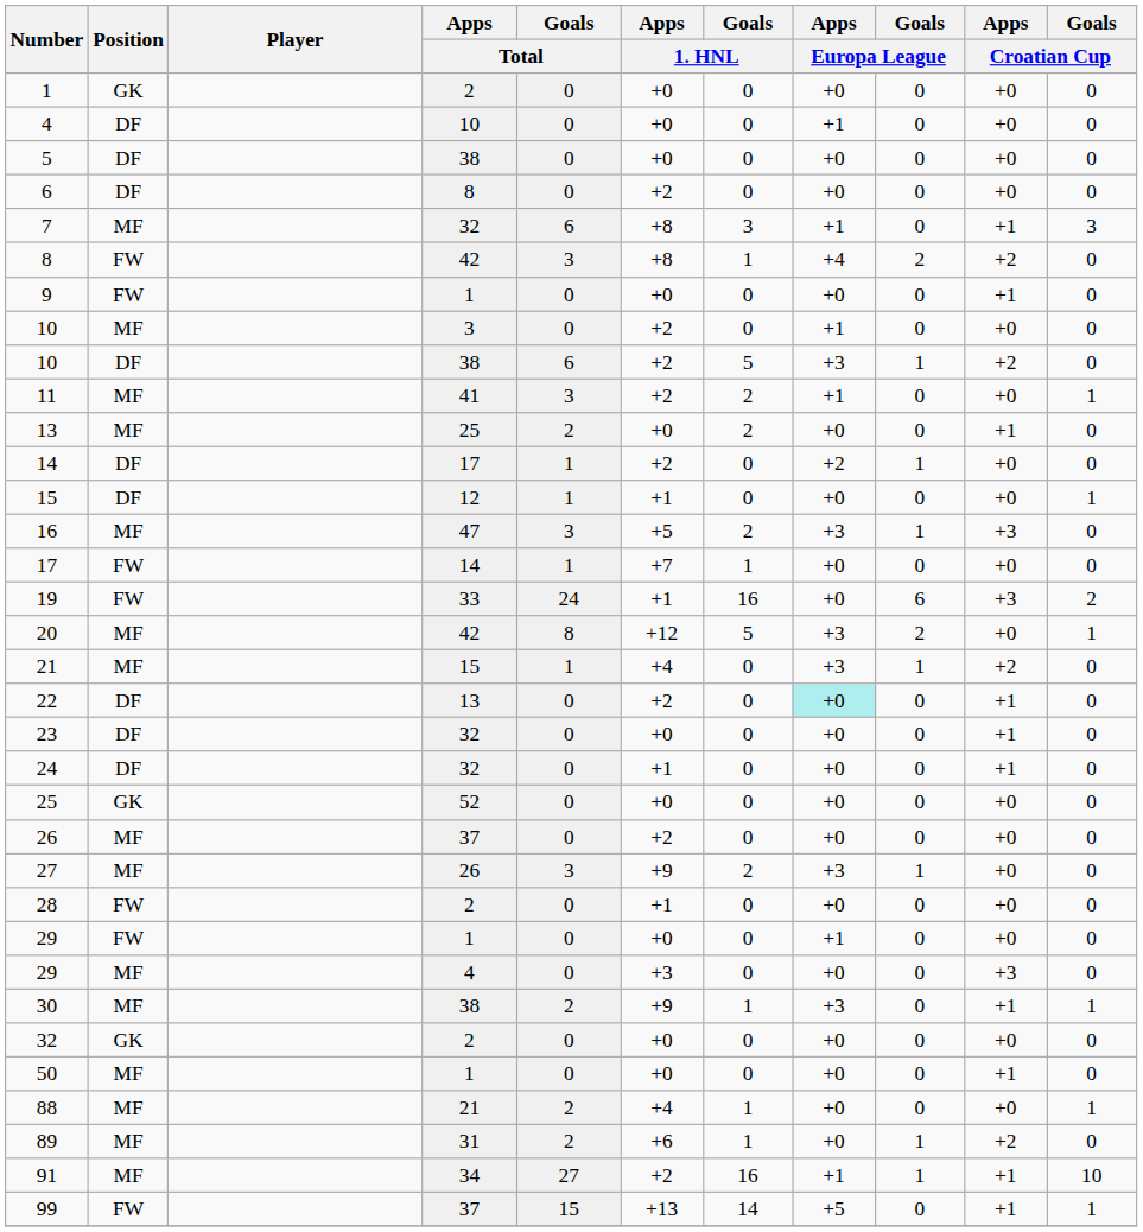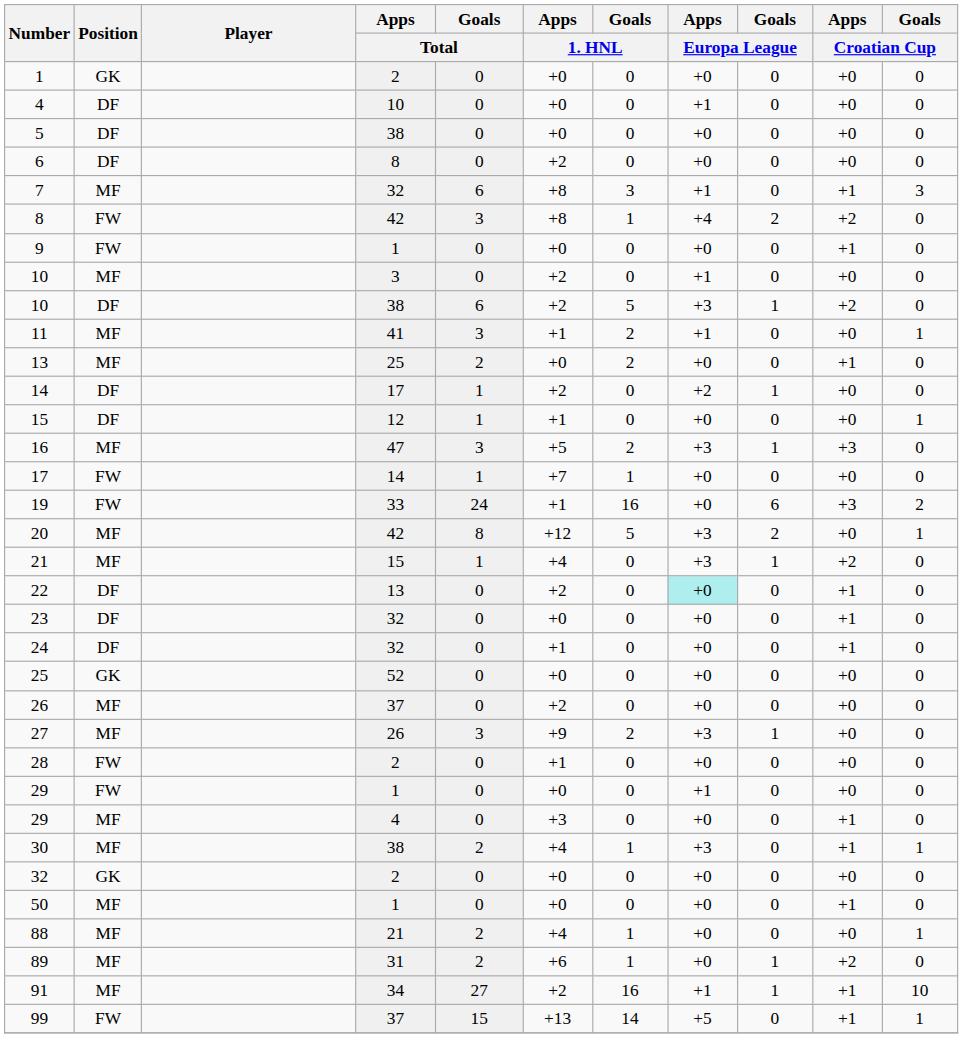 <table class="wikitable sortable" style="font-size: 95%; text-align: center;">
 <tr>
 <th width=40 rowspan="2" align="center">Number</th>
 <th width=40 rowspan="2" align="center">Position</th>
 <th width=180 rowspan="2" align="center">Player</th>
 <th>Apps</th>
 <th>Goals</th>
 <th>Apps</th>
 <th>Goals</th>
 <th>Apps</th>
 <th>Goals</th>
 <th>Apps</th>
 <th>Goals</th>
 </tr>
 <tr>
 <th class="unsortable" width=140 colspan="2" align="center">Total</th>
 <th class="unsortable" width=120 colspan="2" align="center"><a href='#'>1. HNL</a></th>
 <th class="unsortable" width=120 colspan="2" align="center"><a href='#'>Europa League</a></th>
 <th class="unsortable" width=120 colspan="2" align="center"><a href='#'>Croatian Cup</a></th>
 </tr>
 <tr>
 <td>1</td>
 <td>GK</td>
 <td style="text-align:left;"> </td>
 <td style="background: #F0F0F0">2</td>
 <td style="background: #F0F0F0">0</td>
 <td>+0</td>
 <td>0</td>
 <td>+0</td>
 <td>0</td>
 <td>+0</td>
 <td>0</td>
 </tr>
 <tr>
 <td>4</td>
 <td>DF</td>
 <td style="text-align:left;"> </td>
 <td style="background: #F0F0F0">10</td>
 <td style="background: #F0F0F0">0</td>
 <td>+0</td>
 <td>0</td>
 <td>+1</td>
 <td>0</td>
 <td>+0</td>
 <td>0</td>
 </tr>
 <tr>
 <td>5</td>
 <td>DF</td>
 <td style="text-align:left;"> </td>
 <td style="background: #F0F0F0">38</td>
 <td style="background: #F0F0F0">0</td>
 <td>+0</td>
 <td>0</td>
 <td>+0</td>
 <td>0</td>
 <td>+0</td>
 <td>0</td>
 </tr>
 <tr>
 <td>6</td>
 <td>DF</td>
 <td style="text-align:left;"> </td>
 <td style="background: #F0F0F0">8</td>
 <td style="background: #F0F0F0">0</td>
 <td>+2</td>
 <td>0</td>
 <td>+0</td>
 <td>0</td>
 <td>+0</td>
 <td>0</td>
 </tr>
 <tr>
 <td>7</td>
 <td>MF</td>
 <td style="text-align:left;"> </td>
 <td style="background: #F0F0F0">32</td>
 <td style="background: #F0F0F0">6</td>
 <td>+8</td>
 <td>3</td>
 <td>+1</td>
 <td>0</td>
 <td>+1</td>
 <td>3</td>
 </tr>
 <tr>
 <td>8</td>
 <td>FW</td>
 <td style="text-align:left;"> </td>
 <td style="background: #F0F0F0">42</td>
 <td style="background: #F0F0F0">3</td>
 <td>+8</td>
 <td>1</td>
 <td>+4</td>
 <td>2</td>
 <td>+2</td>
 <td>0</td>
 </tr>
 <tr>
 <td>9</td>
 <td>FW</td>
 <td style="text-align:left;"> </td>
 <td style="background: #F0F0F0">1</td>
 <td style="background: #F0F0F0">0</td>
 <td>+0</td>
 <td>0</td>
 <td>+0</td>
 <td>0</td>
 <td>+1</td>
 <td>0</td>
 </tr>
 <tr>
 <td>10</td>
 <td>MF</td>
 <td style="text-align:left;"> </td>
 <td style="background: #F0F0F0">3</td>
 <td style="background: #F0F0F0">0</td>
 <td>+2</td>
 <td>0</td>
 <td>+1</td>
 <td>0</td>
 <td>+0</td>
 <td>0</td>
 </tr>
 <tr>
 <td>10</td>
 <td>DF</td>
 <td style="text-align:left;"> </td>
 <td style="background: #F0F0F0">38</td>
 <td style="background: #F0F0F0">6</td>
 <td>+2</td>
 <td>5</td>
 <td>+3</td>
 <td>1</td>
 <td>+2</td>
 <td>0</td>
 </tr>
 <tr>
 <td>11</td>
 <td>MF</td>
 <td style="text-align:left;"> </td>
 <td style="background: #F0F0F0">41</td>
 <td style="background: #F0F0F0">3</td>
-<td>+2</td>
+<td>+1</td>
 <td>2</td>
 <td>+1</td>
 <td>0</td>
 <td>+0</td>
 <td>1</td>
 </tr>
 <tr>
 <td>13</td>
 <td>MF</td>
 <td style="text-align:left;"> </td>
 <td style="background: #F0F0F0">25</td>
 <td style="background: #F0F0F0">2</td>
 <td>+0</td>
 <td>2</td>
 <td>+0</td>
 <td>0</td>
 <td>+1</td>
 <td>0</td>
 </tr>
 <tr>
 <td>14</td>
 <td>DF</td>
 <td style="text-align:left;"> </td>
 <td style="background: #F0F0F0">17</td>
 <td style="background: #F0F0F0">1</td>
 <td>+2</td>
 <td>0</td>
 <td>+2</td>
 <td>1</td>
 <td>+0</td>
 <td>0</td>
 </tr>
 <tr>
 <td>15</td>
 <td>DF</td>
 <td style="text-align:left;"> </td>
 <td style="background: #F0F0F0">12</td>
 <td style="background: #F0F0F0">1</td>
 <td>+1</td>
 <td>0</td>
 <td>+0</td>
 <td>0</td>
 <td>+0</td>
 <td>1</td>
 </tr>
 <tr>
 <td>16</td>
 <td>MF</td>
 <td style="text-align:left;"> </td>
 <td style="background: #F0F0F0">47</td>
 <td style="background: #F0F0F0">3</td>
 <td>+5</td>
 <td>2</td>
 <td>+3</td>
 <td>1</td>
 <td>+3</td>
 <td>0</td>
 </tr>
 <tr>
 <td>17</td>
 <td>FW</td>
 <td style="text-align:left;"> </td>
 <td style="background: #F0F0F0">14</td>
 <td style="background: #F0F0F0">1</td>
 <td>+7</td>
 <td>1</td>
 <td>+0</td>
 <td>0</td>
 <td>+0</td>
 <td>0</td>
 </tr>
 <tr>
 <td>19</td>
 <td>FW</td>
 <td style="text-align:left;"> </td>
 <td style="background: #F0F0F0">33</td>
 <td style="background: #F0F0F0">24</td>
 <td>+1</td>
 <td>16</td>
 <td>+0</td>
 <td>6</td>
 <td>+3</td>
 <td>2</td>
 </tr>
 <tr>
 <td>20</td>
 <td>MF</td>
 <td style="text-align:left;"> </td>
 <td style="background: #F0F0F0">42</td>
 <td style="background: #F0F0F0">8</td>
 <td>+12</td>
 <td>5</td>
 <td>+3</td>
 <td>2</td>
 <td>+0</td>
 <td>1</td>
 </tr>
 <tr>
 <td>21</td>
 <td>MF</td>
 <td style="text-align:left;"> </td>
 <td style="background: #F0F0F0">15</td>
 <td style="background: #F0F0F0">1</td>
 <td>+4</td>
 <td>0</td>
 <td>+3</td>
 <td>1</td>
 <td>+2</td>
 <td>0</td>
 </tr>
 <tr>
 <td>22</td>
 <td>DF</td>
 <td style="text-align:left;"> </td>
 <td style="background: #F0F0F0">13</td>
 <td style="background: #F0F0F0">0</td>
 <td>+2</td>
 <td>0</td>
 <td style="background: paleturquoise;">+0</td>
 <td>0</td>
 <td>+1</td>
 <td>0</td>
 </tr>
 <tr>
 <td>23</td>
 <td>DF</td>
 <td style="text-align:left;"> </td>
 <td style="background: #F0F0F0">32</td>
 <td style="background: #F0F0F0">0</td>
 <td>+0</td>
 <td>0</td>
 <td>+0</td>
 <td>0</td>
 <td>+1</td>
 <td>0</td>
 </tr>
 <tr>
 <td>24</td>
 <td>DF</td>
 <td style="text-align:left;"> </td>
 <td style="background: #F0F0F0">32</td>
 <td style="background: #F0F0F0">0</td>
 <td>+1</td>
 <td>0</td>
 <td>+0</td>
 <td>0</td>
 <td>+1</td>
 <td>0</td>
 </tr>
 <tr>
 <td>25</td>
 <td>GK</td>
 <td style="text-align:left;"> </td>
 <td style="background: #F0F0F0">52</td>
 <td style="background: #F0F0F0">0</td>
 <td>+0</td>
 <td>0</td>
 <td>+0</td>
 <td>0</td>
 <td>+0</td>
 <td>0</td>
 </tr>
 <tr>
 <td>26</td>
 <td>MF</td>
 <td style="text-align:left;"> </td>
 <td style="background: #F0F0F0">37</td>
 <td style="background: #F0F0F0">0</td>
 <td>+2</td>
 <td>0</td>
 <td>+0</td>
 <td>0</td>
 <td>+0</td>
 <td>0</td>
 </tr>
 <tr>
 <td>27</td>
 <td>MF</td>
 <td style="text-align:left;"> </td>
 <td style="background: #F0F0F0">26</td>
 <td style="background: #F0F0F0">3</td>
 <td>+9</td>
 <td>2</td>
 <td>+3</td>
 <td>1</td>
 <td>+0</td>
 <td>0</td>
 </tr>
 <tr>
 <td>28</td>
 <td>FW</td>
 <td style="text-align:left;"> </td>
 <td style="background: #F0F0F0">2</td>
 <td style="background: #F0F0F0">0</td>
 <td>+1</td>
 <td>0</td>
 <td>+0</td>
 <td>0</td>
 <td>+0</td>
 <td>0</td>
 </tr>
 <tr>
 <td>29</td>
 <td>FW</td>
 <td style="text-align:left;"> </td>
 <td style="background: #F0F0F0">1</td>
 <td style="background: #F0F0F0">0</td>
 <td>+0</td>
 <td>0</td>
 <td>+1</td>
 <td>0</td>
 <td>+0</td>
 <td>0</td>
 </tr>
 <tr>
 <td>29</td>
 <td>MF</td>
 <td style="text-align:left;"> </td>
 <td style="background: #F0F0F0">4</td>
 <td style="background: #F0F0F0">0</td>
 <td>+3</td>
 <td>0</td>
 <td>+0</td>
 <td>0</td>
-<td>+3</td>
+<td>+1</td>
 <td>0</td>
 </tr>
 <tr>
 <td>30</td>
 <td>MF</td>
 <td style="text-align:left;"> </td>
 <td style="background: #F0F0F0">38</td>
 <td style="background: #F0F0F0">2</td>
-<td>+9</td>
+<td>+4</td>
 <td>1</td>
 <td>+3</td>
 <td>0</td>
 <td>+1</td>
 <td>1</td>
 </tr>
 <tr>
 <td>32</td>
 <td>GK</td>
 <td style="text-align:left;"> </td>
 <td style="background: #F0F0F0">2</td>
 <td style="background: #F0F0F0">0</td>
 <td>+0</td>
 <td>0</td>
 <td>+0</td>
 <td>0</td>
 <td>+0</td>
 <td>0</td>
 </tr>
 <tr>
 <td>50</td>
 <td>MF</td>
 <td style="text-align:left;"> </td>
 <td style="background: #F0F0F0">1</td>
 <td style="background: #F0F0F0">0</td>
 <td>+0</td>
 <td>0</td>
 <td>+0</td>
 <td>0</td>
 <td>+1</td>
 <td>0</td>
 </tr>
 <tr>
 <td>88</td>
 <td>MF</td>
 <td style="text-align:left;"> </td>
 <td style="background: #F0F0F0">21</td>
 <td style="background: #F0F0F0">2</td>
 <td>+4</td>
 <td>1</td>
 <td>+0</td>
 <td>0</td>
 <td>+0</td>
 <td>1</td>
 </tr>
 <tr>
 <td>89</td>
 <td>MF</td>
 <td style="text-align:left;"> </td>
 <td style="background: #F0F0F0">31</td>
 <td style="background: #F0F0F0">2</td>
 <td>+6</td>
 <td>1</td>
 <td>+0</td>
 <td>1</td>
 <td>+2</td>
 <td>0</td>
 </tr>
 <tr>
 <td>91</td>
 <td>MF</td>
 <td style="text-align:left;"> </td>
 <td style="background: #F0F0F0">34</td>
 <td style="background: #F0F0F0">27</td>
 <td>+2</td>
 <td>16</td>
 <td>+1</td>
 <td>1</td>
 <td>+1</td>
 <td>10</td>
 </tr>
 <tr>
 <td>99</td>
 <td>FW</td>
 <td style="text-align:left;"> </td>
 <td style="background: #F0F0F0">37</td>
 <td style="background: #F0F0F0">15</td>
 <td>+13</td>
 <td>14</td>
 <td>+5</td>
 <td>0</td>
 <td>+1</td>
 <td>1</td>
 </tr>
 <tr>
 </tr>
 </table>
